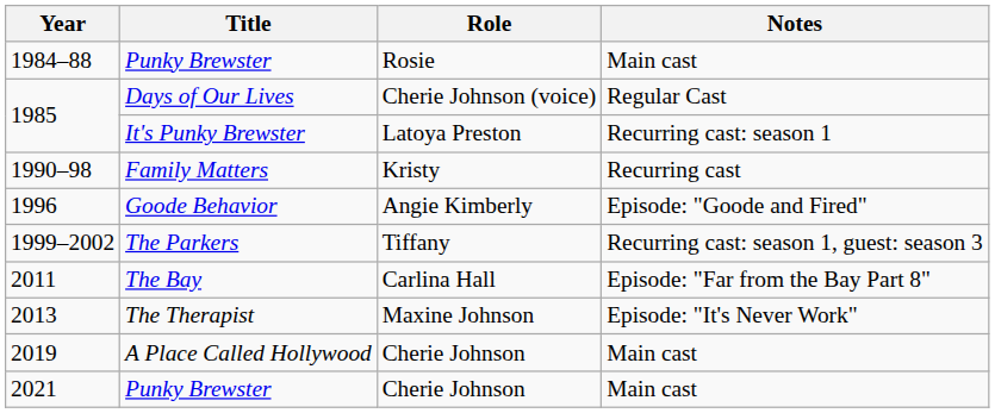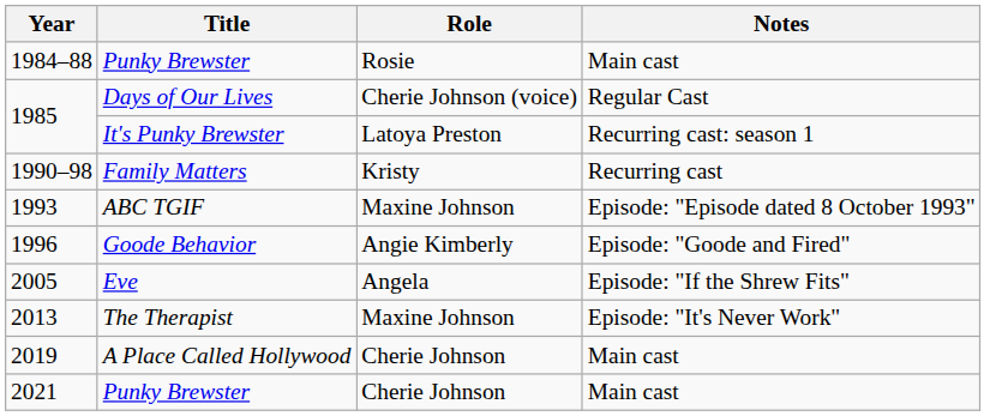 <table class="wikitable sortable">
 <tr>
 <th>Year</th>
 <th>Title</th>
 <th>Role</th>
 <th class="unsortable">Notes</th>
 </tr>
 <tr>
 <td>1984–88</td>
 <td><em><a href='#'>Punky Brewster</a></em></td>
 <td>Rosie</td>
 <td>Main cast</td>
 </tr>
 <tr>
 <td rowspan="2">1985</td>
 <td><em><a href='#'>Days of Our Lives</a></em></td>
 <td>Cherie Johnson (voice)</td>
 <td>Regular Cast</td>
 </tr>
 <tr>
 <td><em><a href='#'>It's Punky Brewster</a></em></td>
 <td>Latoya Preston</td>
 <td>Recurring cast: season 1</td>
 </tr>
 <tr>
 <td>1990–98</td>
 <td><em><a href='#'>Family Matters</a></em></td>
 <td>Kristy</td>
 <td>Recurring cast</td>
 </tr>
 <tr>
+<td>1993</td>
+<td><em>ABC TGIF</em></td>
+<td>Maxine Johnson</td>
+<td>Episode: "Episode dated 8 October 1993"</td>
+</tr>
+<tr>
 <td>1996</td>
 <td><em><a href='#'>Goode Behavior</a></em></td>
 <td>Angie Kimberly</td>
 <td>Episode: "Goode and Fired"</td>
 </tr>
 <tr>
-<td>1999–2002</td>
-<td><em><a href='#'>The Parkers</a></em></td>
-<td>Tiffany</td>
-<td>Recurring cast: season 1, guest: season 3</td>
-</tr>
-<tr>
-<td>2011</td>
-<td><em><a href='#'>The Bay</a></em></td>
-<td>Carlina Hall</td>
-<td>Episode: "Far from the Bay Part 8"</td>
+<td>2005</td>
+<td><em><a href='#'>Eve</a></em></td>
+<td>Angela</td>
+<td>Episode: "If the Shrew Fits"</td>
 </tr>
 <tr>
 <td>2013</td>
 <td><em>The Therapist</em></td>
 <td>Maxine Johnson</td>
 <td>Episode: "It's Never Work"</td>
 </tr>
 <tr>
 <td>2019</td>
 <td><em>A Place Called Hollywood</em></td>
 <td>Cherie Johnson</td>
 <td>Main cast</td>
 </tr>
 <tr>
 <td>2021</td>
 <td><em><a href='#'>Punky Brewster</a></em></td>
 <td>Cherie Johnson</td>
 <td>Main cast</td>
 </tr>
 </table>
